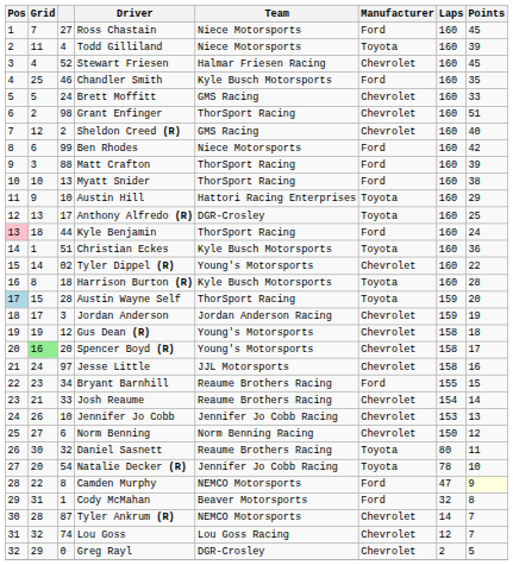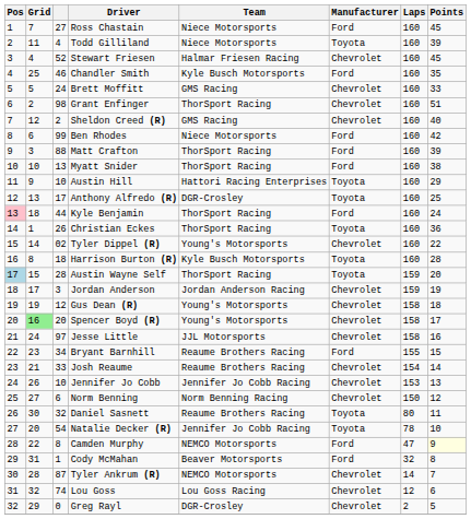 <table class="wikitable" style="font-size:98%">
 <tr>
 <th>Pos</th>
 <th>Grid</th>
 <th></th>
 <th>Driver</th>
 <th>Team</th>
 <th>Manufacturer</th>
 <th>Laps</th>
 <th>Points</th>
 </tr>
 <tr>
 <td>1</td>
 <td>7</td>
 <td>27</td>
 <td>Ross Chastain</td>
 <td>Niece Motorsports</td>
 <td>Ford</td>
 <td>160</td>
 <td>45</td>
 </tr>
 <tr>
 <td>2</td>
 <td>11</td>
 <td>4</td>
 <td>Todd Gilliland</td>
 <td>Niece Motorsports</td>
 <td>Toyota</td>
 <td>160</td>
 <td>39</td>
 </tr>
 <tr>
 <td>3</td>
 <td>4</td>
 <td>52</td>
 <td>Stewart Friesen</td>
 <td>Halmar Friesen Racing</td>
 <td>Chevrolet</td>
 <td>160</td>
 <td>45</td>
 </tr>
 <tr>
 <td>4</td>
 <td>25</td>
 <td>46</td>
 <td>Chandler Smith</td>
 <td>Kyle Busch Motorsports</td>
 <td>Ford</td>
 <td>160</td>
 <td>35</td>
 </tr>
 <tr>
 <td>5</td>
 <td>5</td>
 <td>24</td>
 <td>Brett Moffitt</td>
 <td>GMS Racing</td>
 <td>Chevrolet</td>
 <td>160</td>
 <td>33</td>
 </tr>
 <tr>
 <td>6</td>
 <td>2</td>
 <td>98</td>
 <td>Grant Enfinger</td>
 <td>ThorSport Racing</td>
 <td>Chevrolet</td>
 <td>160</td>
 <td>51</td>
 </tr>
 <tr>
 <td>7</td>
 <td>12</td>
 <td>2</td>
 <td>Sheldon Creed <strong>(R)</strong></td>
 <td>GMS Racing</td>
 <td>Chevrolet</td>
 <td>160</td>
 <td>40</td>
 </tr>
 <tr>
 <td>8</td>
 <td>6</td>
 <td>99</td>
 <td>Ben Rhodes</td>
 <td>Niece Motorsports</td>
 <td>Ford</td>
 <td>160</td>
 <td>42</td>
 </tr>
 <tr>
 <td>9</td>
 <td>3</td>
 <td>88</td>
 <td>Matt Crafton</td>
 <td>ThorSport Racing</td>
 <td>Ford</td>
 <td>160</td>
 <td>39</td>
 </tr>
 <tr>
 <td>10</td>
 <td>10</td>
 <td>13</td>
 <td>Myatt Snider</td>
 <td>ThorSport Racing</td>
 <td>Ford</td>
 <td>160</td>
 <td>38</td>
 </tr>
 <tr>
 <td>11</td>
 <td>9</td>
 <td>10</td>
 <td>Austin Hill</td>
 <td>Hattori Racing Enterprises</td>
 <td>Toyota</td>
 <td>160</td>
 <td>29</td>
 </tr>
 <tr>
 <td>12</td>
 <td>13</td>
 <td>17</td>
 <td>Anthony Alfredo <strong>(R)</strong></td>
 <td>DGR-Crosley</td>
 <td>Toyota</td>
 <td>160</td>
 <td>25</td>
 </tr>
 <tr>
 <td style="background: pink;">13</td>
 <td>18</td>
 <td>44</td>
 <td>Kyle Benjamin</td>
 <td>ThorSport Racing</td>
 <td>Ford</td>
 <td>160</td>
 <td>24</td>
 </tr>
 <tr>
 <td>14</td>
 <td>1</td>
-<td>51</td>
+<td>26</td>
 <td>Christian Eckes</td>
-<td>Kyle Busch Motorsports</td>
+<td>ThorSport Racing</td>
 <td>Toyota</td>
 <td>160</td>
 <td>36</td>
 </tr>
 <tr>
 <td>15</td>
 <td>14</td>
 <td>02</td>
 <td>Tyler Dippel <strong>(R)</strong></td>
 <td>Young's Motorsports</td>
 <td>Chevrolet</td>
 <td>160</td>
 <td>22</td>
 </tr>
 <tr>
 <td>16</td>
 <td>8</td>
 <td>18</td>
 <td>Harrison Burton <strong>(R)</strong></td>
 <td>Kyle Busch Motorsports</td>
 <td>Toyota</td>
 <td>160</td>
 <td>28</td>
 </tr>
 <tr>
 <td style="background: lightblue;">17</td>
 <td>15</td>
 <td>28</td>
 <td>Austin Wayne Self</td>
 <td>ThorSport Racing</td>
 <td>Toyota</td>
 <td>159</td>
 <td>20</td>
 </tr>
 <tr>
 <td>18</td>
 <td>17</td>
 <td>3</td>
 <td>Jordan Anderson</td>
 <td>Jordan Anderson Racing</td>
 <td>Chevrolet</td>
 <td>159</td>
 <td>19</td>
 </tr>
 <tr>
 <td>19</td>
 <td>19</td>
 <td>12</td>
 <td>Gus Dean <strong>(R)</strong></td>
 <td>Young's Motorsports</td>
 <td>Chevrolet</td>
 <td>158</td>
 <td>18</td>
 </tr>
 <tr>
 <td>20</td>
 <td style="background: lightgreen;">16</td>
 <td>20</td>
 <td>Spencer Boyd <strong>(R)</strong></td>
 <td>Young's Motorsports</td>
 <td>Chevrolet</td>
 <td>158</td>
 <td>17</td>
 </tr>
 <tr>
 <td>21</td>
 <td>24</td>
 <td>97</td>
 <td>Jesse Little</td>
 <td>JJL Motorsports</td>
 <td>Chevrolet</td>
 <td>158</td>
 <td>16</td>
 </tr>
 <tr>
 <td>22</td>
 <td>23</td>
 <td>34</td>
 <td>Bryant Barnhill</td>
 <td>Reaume Brothers Racing</td>
 <td>Ford</td>
 <td>155</td>
 <td>15</td>
 </tr>
 <tr>
 <td>23</td>
 <td>21</td>
 <td>33</td>
 <td>Josh Reaume</td>
 <td>Reaume Brothers Racing</td>
 <td>Chevrolet</td>
 <td>154</td>
 <td>14</td>
 </tr>
 <tr>
 <td>24</td>
 <td>26</td>
 <td>10</td>
 <td>Jennifer Jo Cobb</td>
 <td>Jennifer Jo Cobb Racing</td>
 <td>Chevrolet</td>
 <td>153</td>
 <td>13</td>
 </tr>
 <tr>
 <td>25</td>
 <td>27</td>
 <td>6</td>
 <td>Norm Benning</td>
 <td>Norm Benning Racing</td>
 <td>Chevrolet</td>
 <td>150</td>
 <td>12</td>
 </tr>
 <tr>
 <td>26</td>
 <td>30</td>
 <td>32</td>
 <td>Daniel Sasnett</td>
 <td>Reaume Brothers Racing</td>
 <td>Toyota</td>
 <td>80</td>
 <td>11</td>
 </tr>
 <tr>
 <td>27</td>
 <td>20</td>
 <td>54</td>
 <td>Natalie Decker <strong>(R)</strong></td>
 <td>Jennifer Jo Cobb Racing</td>
 <td>Toyota</td>
 <td>78</td>
 <td>10</td>
 </tr>
 <tr>
 <td>28</td>
 <td>22</td>
 <td>8</td>
 <td>Camden Murphy</td>
 <td>NEMCO Motorsports</td>
 <td>Ford</td>
 <td>47</td>
 <td style="background: lightyellow;">9</td>
 </tr>
 <tr>
 <td>29</td>
 <td>31</td>
 <td>1</td>
 <td>Cody McMahan</td>
 <td>Beaver Motorsports</td>
 <td>Ford</td>
 <td>32</td>
 <td>8</td>
 </tr>
 <tr>
 <td>30</td>
 <td>28</td>
 <td>87</td>
 <td>Tyler Ankrum <strong>(R)</strong></td>
 <td>NEMCO Motorsports</td>
 <td>Chevrolet</td>
 <td>14</td>
 <td>7</td>
 </tr>
 <tr>
 <td>31</td>
 <td>32</td>
 <td>74</td>
 <td>Lou Goss</td>
 <td>Lou Goss Racing</td>
 <td>Chevrolet</td>
 <td>12</td>
-<td>7</td>
+<td>6</td>
 </tr>
 <tr>
 <td>32</td>
 <td>29</td>
 <td>0</td>
 <td>Greg Rayl</td>
 <td>DGR-Crosley</td>
 <td>Chevrolet</td>
 <td>2</td>
 <td>5</td>
 </tr>
 <tr>
 </tr>
 </table>
